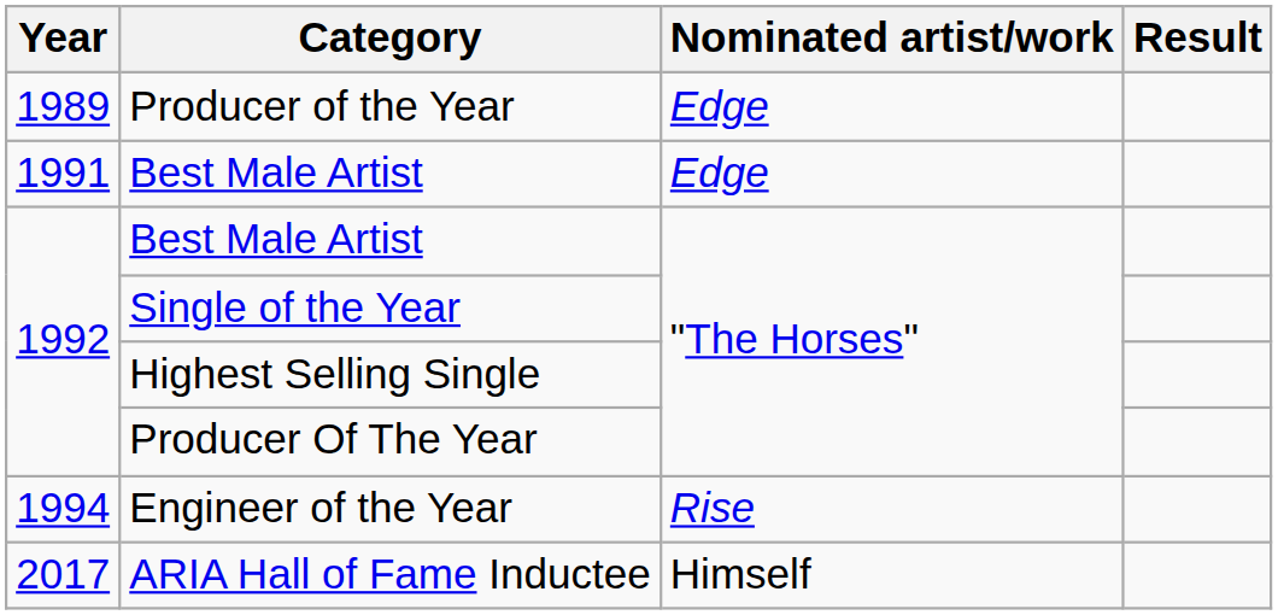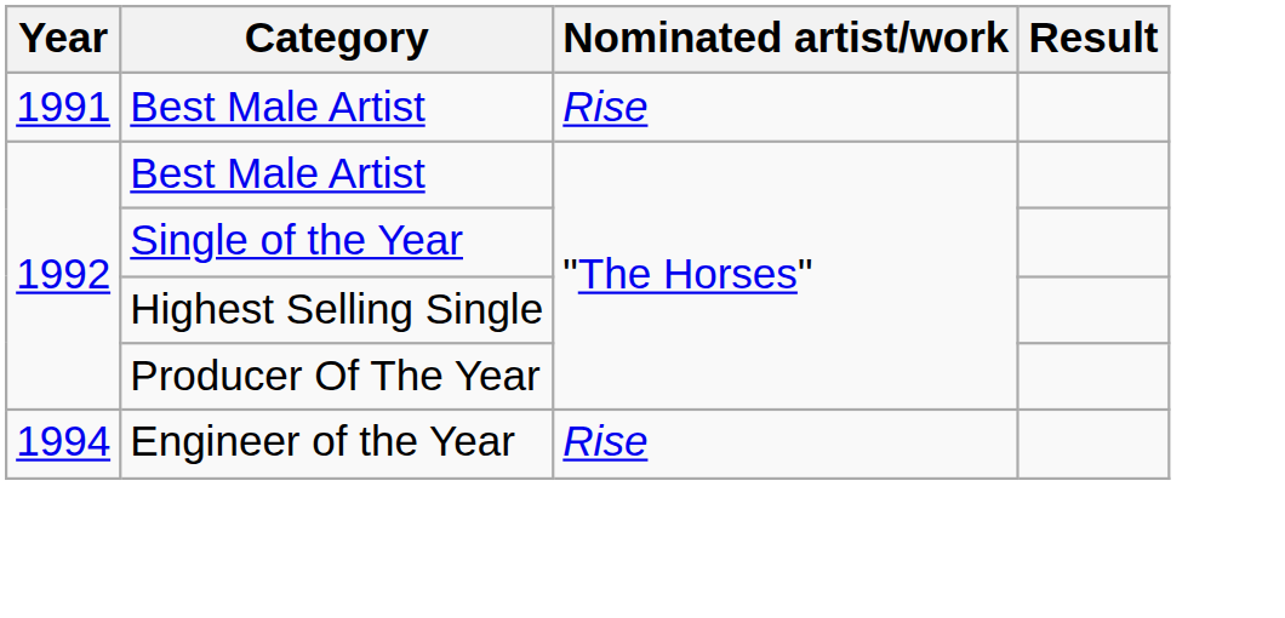 <table class="wikitable">
 <tr>
 <th>Year</th>
 <th>Category</th>
 <th>Nominated artist/work</th>
 <th>Result</th>
 </tr>
 <tr>
-<td><a href='#'>1989</a></td>
-<td>Producer of the Year</td>
-<td><em><a href='#'>Edge</a></em></td>
-<td></td>
-</tr>
-<tr>
 <td><a href='#'>1991</a></td>
 <td><a href='#'>Best Male Artist</a></td>
-<td><em><a href='#'>Edge</a></em></td>
+<td><em><a href='#'>Rise</a></em></td>
 <td></td>
 </tr>
 <tr>
 <td rowspan="4"><a href='#'>1992</a></td>
 <td><a href='#'>Best Male Artist</a></td>
 <td rowspan="4">"<a href='#'>The Horses</a>"</td>
 <td></td>
 </tr>
 <tr>
 <td><a href='#'>Single of the Year</a></td>
 <td></td>
 </tr>
 <tr>
 <td>Highest Selling Single</td>
 <td></td>
 </tr>
 <tr>
 <td>Producer Of The Year</td>
 <td></td>
 </tr>
 <tr>
 <td><a href='#'>1994</a></td>
 <td>Engineer of the Year</td>
 <td><em><a href='#'>Rise</a></em></td>
 <td></td>
 </tr>
-<tr>
-<td><a href='#'>2017</a></td>
-<td><a href='#'>ARIA Hall of Fame</a> Inductee</td>
-<td>Himself</td>
-<td></td>
-</tr>
 </table>
